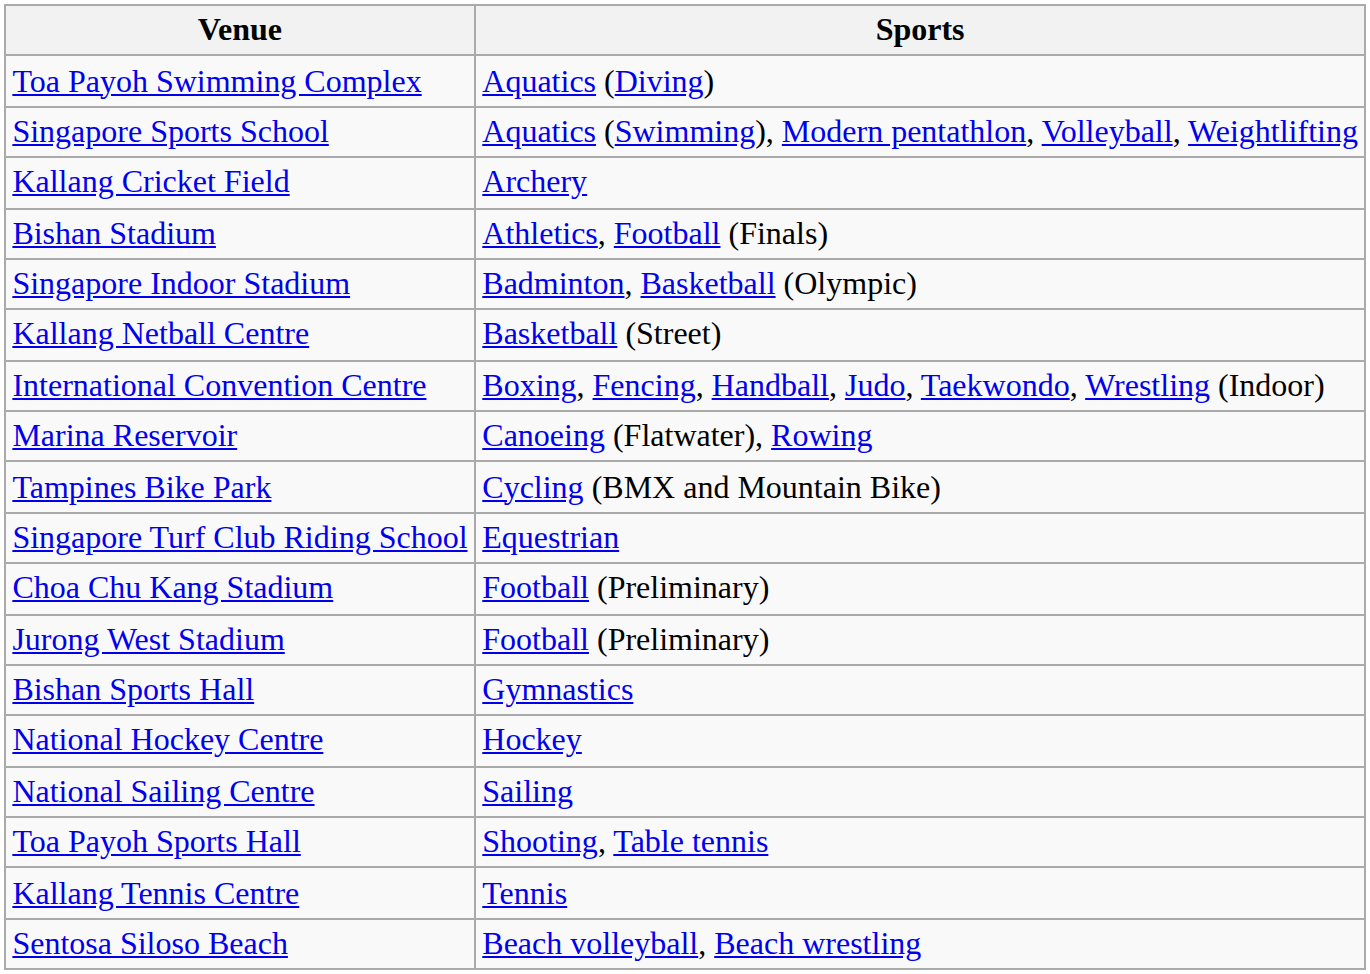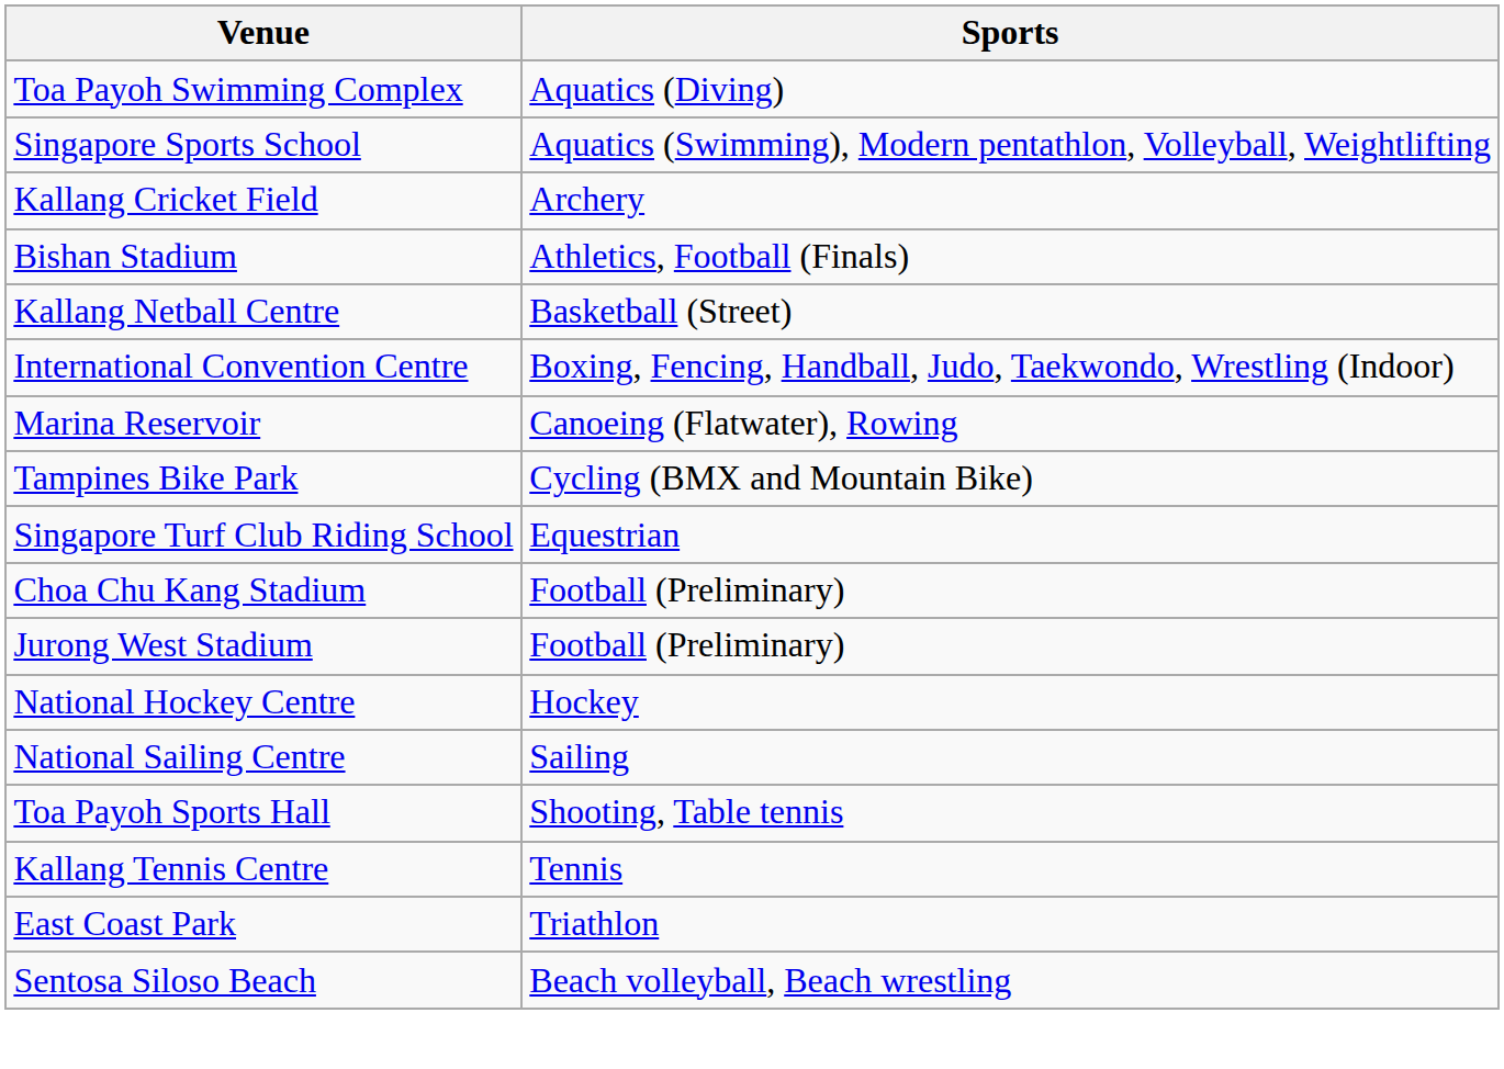 <table class="wikitable">
 <tr>
 <th>Venue</th>
 <th>Sports</th>
 </tr>
 <tr>
 <td><a href='#'>Toa Payoh Swimming Complex</a></td>
 <td><a href='#'>Aquatics</a> (<a href='#'>Diving</a>)</td>
 </tr>
 <tr>
 <td><a href='#'>Singapore Sports School</a></td>
 <td><a href='#'>Aquatics</a> (<a href='#'>Swimming</a>), <a href='#'>Modern pentathlon</a>, <a href='#'>Volleyball</a>, <a href='#'>Weightlifting</a></td>
 </tr>
 <tr>
 <td><a href='#'>Kallang Cricket Field</a></td>
 <td><a href='#'>Archery</a></td>
 </tr>
 <tr>
 <td><a href='#'>Bishan Stadium</a></td>
 <td><a href='#'>Athletics</a>, <a href='#'>Football</a> (Finals)</td>
-</tr>
-<tr>
-<td><a href='#'>Singapore Indoor Stadium</a></td>
-<td><a href='#'>Badminton</a>, <a href='#'>Basketball</a> (Olympic)</td>
 </tr>
 <tr>
 <td><a href='#'>Kallang Netball Centre</a></td>
 <td><a href='#'>Basketball</a> (Street)</td>
 </tr>
 <tr>
 <td><a href='#'>International Convention Centre</a></td>
 <td><a href='#'>Boxing</a>, <a href='#'>Fencing</a>, <a href='#'>Handball</a>, <a href='#'>Judo</a>, <a href='#'>Taekwondo</a>, <a href='#'>Wrestling</a> (Indoor)</td>
 </tr>
 <tr>
 <td><a href='#'>Marina Reservoir</a></td>
 <td><a href='#'>Canoeing</a> (Flatwater), <a href='#'>Rowing</a></td>
 </tr>
 <tr>
 <td><a href='#'>Tampines Bike Park</a></td>
 <td><a href='#'>Cycling</a> (BMX and Mountain Bike)</td>
 </tr>
 <tr>
 <td><a href='#'>Singapore Turf Club Riding School</a></td>
 <td><a href='#'>Equestrian</a></td>
 </tr>
 <tr>
 <td><a href='#'>Choa Chu Kang Stadium</a></td>
 <td><a href='#'>Football</a> (Preliminary)</td>
 </tr>
 <tr>
 <td><a href='#'>Jurong West Stadium</a></td>
 <td><a href='#'>Football</a> (Preliminary)</td>
 </tr>
 <tr>
-<td><a href='#'>Bishan Sports Hall</a></td>
-<td><a href='#'>Gymnastics</a></td>
-</tr>
-<tr>
 <td><a href='#'>National Hockey Centre</a></td>
 <td><a href='#'>Hockey</a></td>
 </tr>
 <tr>
 <td><a href='#'>National Sailing Centre</a></td>
 <td><a href='#'>Sailing</a></td>
 </tr>
 <tr>
 <td><a href='#'>Toa Payoh Sports Hall</a></td>
 <td><a href='#'>Shooting</a>, <a href='#'>Table tennis</a></td>
 </tr>
 <tr>
 <td><a href='#'>Kallang Tennis Centre</a></td>
 <td><a href='#'>Tennis</a></td>
 </tr>
 <tr>
+<td><a href='#'>East Coast Park</a></td>
+<td><a href='#'>Triathlon</a></td>
+</tr>
+<tr>
 <td><a href='#'>Sentosa Siloso Beach</a></td>
 <td><a href='#'>Beach volleyball</a>, <a href='#'>Beach wrestling</a></td>
 </tr>
 </table>
